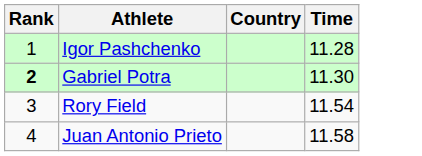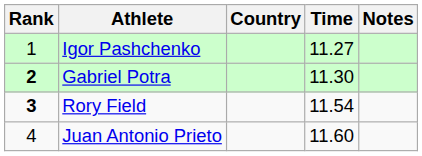 <table class="wikitable sortable" style="text-align:center">
 <tr>
 <th>Rank</th>
 <th>Athlete</th>
 <th>Country</th>
 <th>Time</th>
+<th>Notes</th>
 </tr>
 <tr style="background:#cfc;">
 <td>1</td>
 <td align="left"><a href='#'>Igor Pashchenko</a></td>
 <td align="left"></td>
-<td>11.28</td>
+<td>11.27</td>
+<td></td>
 </tr>
 <tr style="background:#cfc;">
 <td><strong>2</strong></td>
 <td align="left"><a href='#'>Gabriel Potra</a></td>
 <td align="left"></td>
 <td>11.30</td>
+<td></td>
 </tr>
 <tr>
-<td>3</td>
+<td><strong>3</strong></td>
 <td align="left"><a href='#'>Rory Field</a></td>
 <td align="left"></td>
 <td>11.54</td>
+<td></td>
 </tr>
 <tr>
 <td>4</td>
 <td align="left"><a href='#'>Juan Antonio Prieto</a></td>
 <td align="left"></td>
-<td>11.58</td>
+<td>11.60</td>
+<td></td>
 </tr>
 </table>
